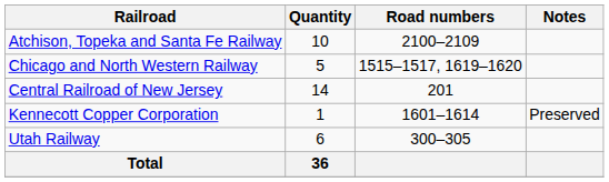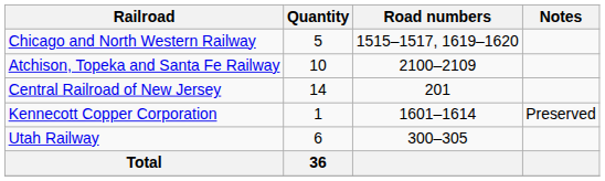 <table class="wikitable">
 <tr>
 <th>Railroad</th>
 <th>Quantity</th>
 <th>Road numbers</th>
 <th>Notes</th>
 </tr>
 <tr>
+<td><a href='#'>Chicago and North Western Railway</a></td>
+<td style="text-align:center;">5</td>
+<td style="text-align:center;">1515–1517, 1619–1620</td>
+<td></td>
+</tr>
+<tr>
 <td><a href='#'>Atchison, Topeka and Santa Fe Railway</a></td>
 <td style="text-align:center;">10</td>
 <td style="text-align:center;">2100–2109</td>
-<td></td>
-</tr>
-<tr>
-<td><a href='#'>Chicago and North Western Railway</a></td>
-<td style="text-align:center;">5</td>
-<td style="text-align:center;">1515–1517, 1619–1620</td>
 <td></td>
 </tr>
 <tr>
 <td><a href='#'>Central Railroad of New Jersey</a></td>
 <td style="text-align:center;">14</td>
 <td style="text-align:center;">201</td>
 <td></td>
 </tr>
 <tr>
 <td><a href='#'>Kennecott Copper Corporation</a></td>
 <td style="text-align:center;">1</td>
 <td style="text-align:center;">1601–1614</td>
 <td>Preserved</td>
 </tr>
 <tr>
 <td><a href='#'>Utah Railway</a></td>
 <td style="text-align:center;">6</td>
 <td style="text-align:center;">300–305</td>
 <td></td>
 </tr>
 <tr>
 <th>Total</th>
 <th>36</th>
 <th></th>
 <th></th>
 </tr>
 <tr>
 </tr>
 </table>
